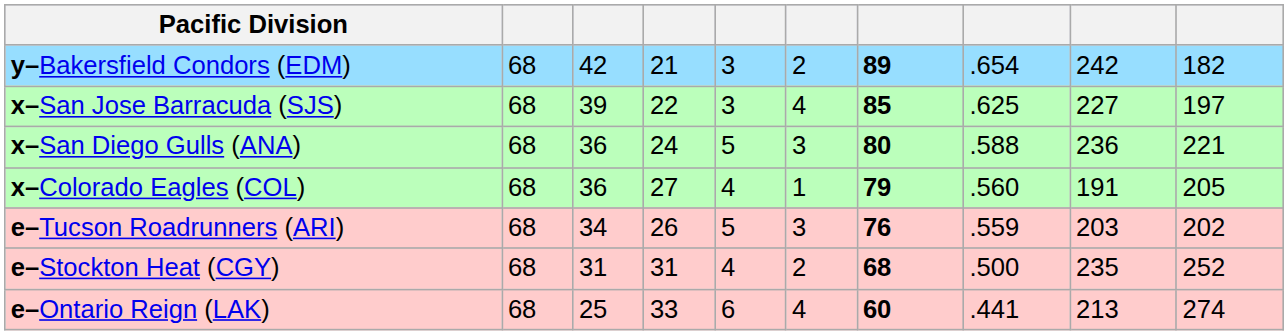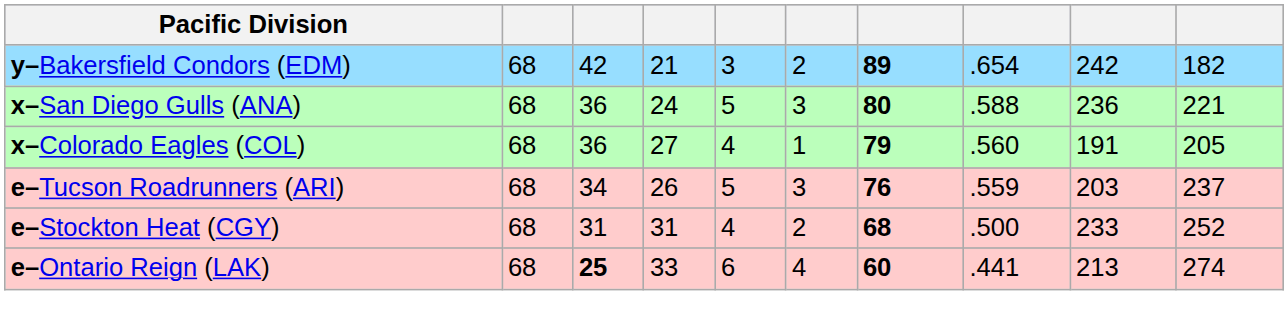 <table class="wikitable" style="width:50em">
 <tr bgcolor="#DDDDFF">
 <th width="35%">Pacific Division</th>
 <th width="5%"></th>
 <th width="5%"></th>
 <th width="5%"></th>
 <th width="5%"></th>
 <th width="5%"></th>
 <th width="7.5%"></th>
 <th width="7.5%"></th>
 <th width="7.5%"></th>
 <th width="7.5%"></th>
 </tr>
 <tr bgcolor=#97DEFF>
 <td><strong>y–</strong><a href='#'>Bakersfield Condors</a> (<a href='#'>EDM</a>)</td>
 <td>68</td>
 <td>42</td>
 <td>21</td>
 <td>3</td>
 <td>2</td>
 <td><strong>89</strong></td>
 <td>.654</td>
 <td>242</td>
 <td>182</td>
-</tr>
-<tr bgcolor=#bbffbb>
-<td><strong>x–</strong><a href='#'>San Jose Barracuda</a> (<a href='#'>SJS</a>)</td>
-<td>68</td>
-<td>39</td>
-<td>22</td>
-<td>3</td>
-<td>4</td>
-<td><strong>85</strong></td>
-<td>.625</td>
-<td>227</td>
-<td>197</td>
 </tr>
 <tr bgcolor=#bbffbb>
 <td><strong>x–</strong><a href='#'>San Diego Gulls</a> (<a href='#'>ANA</a>)</td>
 <td>68</td>
 <td>36</td>
 <td>24</td>
 <td>5</td>
 <td>3</td>
 <td><strong>80</strong></td>
 <td>.588</td>
 <td>236</td>
 <td>221</td>
 </tr>
 <tr bgcolor=#bbffbb>
 <td><strong>x–</strong><a href='#'>Colorado Eagles</a> (<a href='#'>COL</a>)</td>
 <td>68</td>
 <td>36</td>
 <td>27</td>
 <td>4</td>
 <td>1</td>
 <td><strong>79</strong></td>
 <td>.560</td>
 <td>191</td>
 <td>205</td>
 </tr>
 <tr bgcolor=#ffcccc>
 <td><strong>e–</strong><a href='#'>Tucson Roadrunners</a> (<a href='#'>ARI</a>)</td>
 <td>68</td>
 <td>34</td>
 <td>26</td>
 <td>5</td>
 <td>3</td>
 <td><strong>76</strong></td>
 <td>.559</td>
 <td>203</td>
-<td>202</td>
+<td>237</td>
 </tr>
 <tr bgcolor=#ffcccc>
 <td><strong>e–</strong><a href='#'>Stockton Heat</a> (<a href='#'>CGY</a>)</td>
 <td>68</td>
 <td>31</td>
 <td>31</td>
 <td>4</td>
 <td>2</td>
 <td><strong>68</strong></td>
 <td>.500</td>
-<td>235</td>
+<td>233</td>
 <td>252</td>
 </tr>
 <tr bgcolor=#ffcccc>
 <td><strong>e–</strong><a href='#'>Ontario Reign</a> (<a href='#'>LAK</a>)</td>
 <td>68</td>
-<td>25</td>
+<td><strong>25</strong></td>
 <td>33</td>
 <td>6</td>
 <td>4</td>
 <td><strong>60</strong></td>
 <td>.441</td>
 <td>213</td>
 <td>274</td>
 </tr>
 </table>
